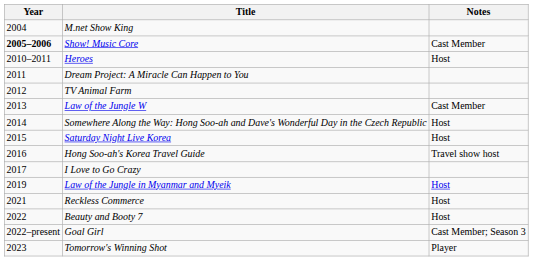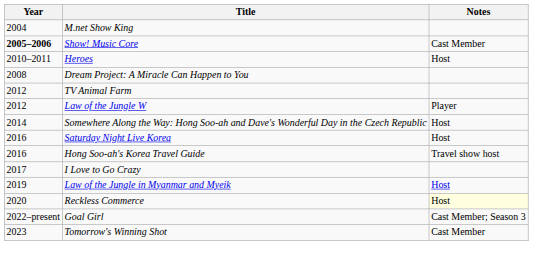 <table class="wikitable">
 <tr>
 <th>Year</th>
 <th>Title</th>
 <th>Notes</th>
 </tr>
 <tr>
 <td>2004</td>
 <td><em>M.net Show King</em></td>
 <td></td>
 </tr>
 <tr>
 <td><strong>2005–2006</strong></td>
 <td><em><a href='#'>Show! Music Core</a></em></td>
 <td>Cast Member</td>
 </tr>
 <tr>
 <td>2010–2011</td>
 <td><em><a href='#'>Heroes</a></em></td>
 <td>Host</td>
 </tr>
 <tr>
-<td>2011</td>
+<td>2008</td>
 <td><em>Dream Project: A Miracle Can Happen to You</em></td>
 <td></td>
 </tr>
 <tr>
 <td>2012</td>
 <td><em>TV Animal Farm</em></td>
 <td></td>
 </tr>
 <tr>
-<td>2013</td>
+<td>2012</td>
 <td><em><a href='#'>Law of the Jungle W</a></em></td>
-<td>Cast Member</td>
+<td>Player</td>
 </tr>
 <tr>
 <td>2014</td>
 <td><em>Somewhere Along the Way: Hong Soo-ah and Dave's Wonderful Day in the Czech Republic</em></td>
 <td>Host</td>
 </tr>
 <tr>
-<td>2015</td>
+<td>2016</td>
 <td><em><a href='#'>Saturday Night Live Korea</a></em></td>
 <td>Host</td>
 </tr>
 <tr>
 <td>2016</td>
 <td><em>Hong Soo-ah's Korea Travel Guide</em></td>
 <td>Travel show host</td>
 </tr>
 <tr>
 <td>2017</td>
 <td><em>I Love to Go Crazy</em></td>
 <td></td>
 </tr>
 <tr>
 <td>2019</td>
 <td><em><a href='#'>Law of the Jungle in Myanmar and Myeik</a></em></td>
 <td><a href='#'>Host</a></td>
 </tr>
 <tr>
-<td>2021</td>
+<td>2020</td>
 <td><em>Reckless Commerce</em></td>
-<td>Host</td>
-</tr>
-<tr>
-<td>2022</td>
-<td><em>Beauty and Booty 7</em></td>
-<td>Host</td>
+<td style="background: lightyellow;">Host</td>
 </tr>
 <tr>
 <td>2022–present</td>
 <td><em>Goal Girl</em></td>
 <td>Cast Member; Season 3</td>
 </tr>
 <tr>
 <td>2023</td>
 <td><em>Tomorrow's Winning Shot</em></td>
-<td>Player</td>
+<td>Cast Member</td>
 </tr>
 </table>
